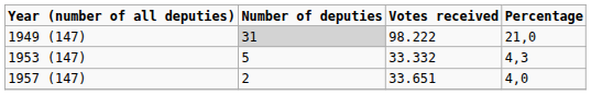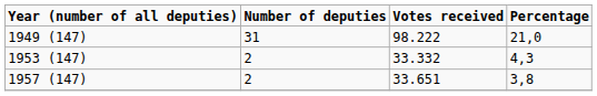 <table class="wikitable" align="center">
 <tr>
 <td><strong>Year (number of all deputies)</strong></td>
 <td><strong>Number of deputies</strong></td>
 <td><strong>Votes received</strong></td>
 <td><strong>Percentage</strong></td>
 </tr>
 <tr --->
 <td>1949 (147)</td>
-<td style="background: lightgrey;">31</td>
+<td>31</td>
 <td>98.222</td>
 <td>21,0</td>
 </tr>
 <tr --->
 <td>1953 (147)</td>
-<td>5</td>
+<td>2</td>
 <td>33.332</td>
 <td>4,3</td>
 </tr>
 <tr --->
 <td>1957 (147)</td>
 <td>2</td>
 <td>33.651</td>
-<td>4,0</td>
+<td>3,8</td>
 </tr>
 <tr --->
 </tr>
 </table>
